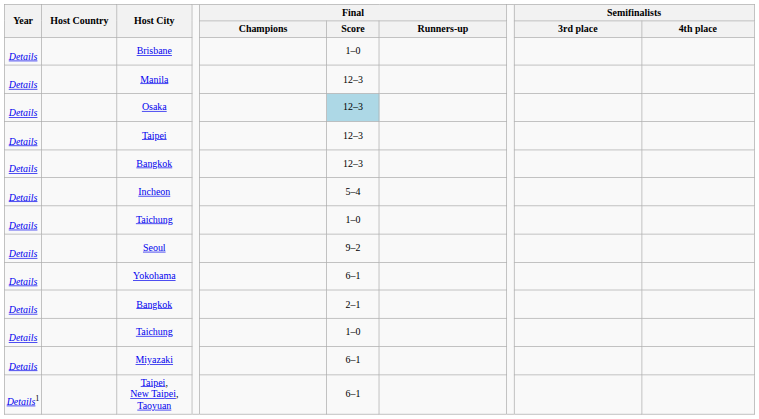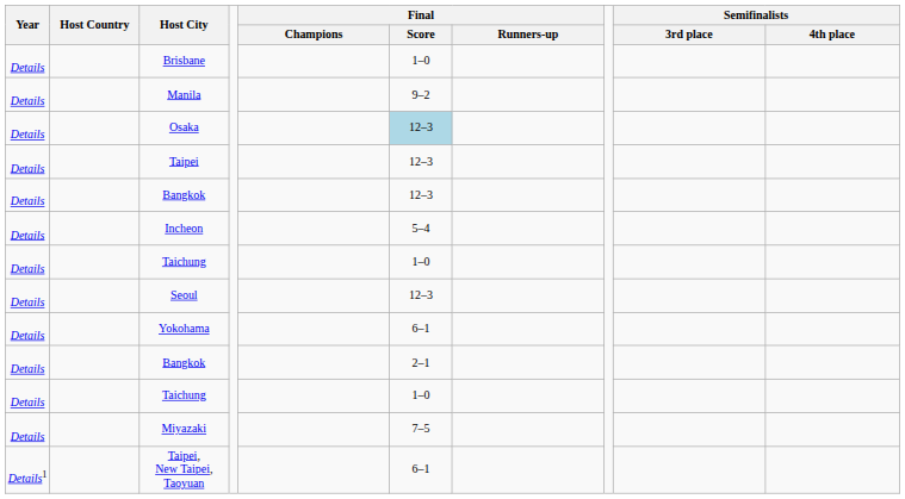 <table class="wikitable" style="font-size:90%; text-align: center;">
 <tr>
 <th rowspan=2 width=5%>Year</th>
 <th rowspan=2 width=10%>Host Country</th>
 <th rowspan=2 width=10%>Host City</th>
 <td width=1% rowspan=15 style="border-top:none;border-bottom:none;"></td>
 <th colspan=3>Final</th>
 <td width=1% rowspan=15 style="border-top:none;border-bottom:none;"></td>
 <th colspan=2>Semifinalists</th>
 </tr>
 <tr>
 <th width=17%>Champions</th>
 <th width=7%>Score</th>
 <th width=17%>Runners-up</th>
 <th width=17%>3rd place</th>
 <th width=17%>4th place</th>
 </tr>
 <tr>
 <td><br><em><a href='#'>Details</a></em></td>
 <td></td>
 <td><a href='#'>Brisbane</a></td>
 <td><strong></strong></td>
 <td>1–0</td>
 <td></td>
 <td></td>
 <td></td>
 </tr>
 <tr>
 <td><br><em><a href='#'>Details</a></em></td>
 <td></td>
 <td><a href='#'>Manila</a></td>
 <td><strong></strong></td>
-<td>12–3</td>
+<td>9–2</td>
 <td></td>
 <td></td>
 <td></td>
 </tr>
 <tr>
 <td><br><em><a href='#'>Details</a></em></td>
 <td></td>
 <td><a href='#'>Osaka</a></td>
 <td><strong></strong></td>
 <td style="background: lightblue;">12–3</td>
 <td></td>
 <td></td>
 <td></td>
 </tr>
 <tr>
 <td><br><em><a href='#'>Details</a></em></td>
 <td></td>
 <td><a href='#'>Taipei</a></td>
 <td><strong></strong></td>
 <td>12–3</td>
 <td></td>
 <td></td>
 <td></td>
 </tr>
 <tr>
 <td><br><em><a href='#'>Details</a></em></td>
 <td></td>
 <td><a href='#'>Bangkok</a></td>
 <td><strong></strong></td>
 <td>12–3</td>
 <td></td>
 <td></td>
 <td></td>
 </tr>
 <tr>
 <td><br><em><a href='#'>Details</a></em></td>
 <td></td>
 <td><a href='#'>Incheon</a></td>
 <td><strong></strong></td>
 <td>5–4</td>
 <td></td>
 <td></td>
 <td></td>
 </tr>
 <tr>
 <td><br><em><a href='#'>Details</a></em></td>
 <td></td>
 <td><a href='#'>Taichung</a></td>
 <td><strong></strong></td>
 <td>1–0</td>
 <td></td>
 <td></td>
 <td></td>
 </tr>
 <tr>
 <td><br><em><a href='#'>Details</a></em></td>
 <td></td>
 <td><a href='#'>Seoul</a></td>
 <td><strong></strong></td>
-<td>9–2</td>
+<td>12–3</td>
 <td></td>
 <td></td>
 <td></td>
 </tr>
 <tr>
 <td><br><em><a href='#'>Details</a></em></td>
 <td></td>
 <td><a href='#'>Yokohama</a></td>
 <td><strong></strong></td>
 <td>6–1</td>
 <td></td>
 <td></td>
 <td></td>
 </tr>
 <tr>
 <td><br><em><a href='#'>Details</a></em></td>
 <td></td>
 <td><a href='#'>Bangkok</a></td>
 <td><strong></strong></td>
 <td>2–1</td>
 <td></td>
 <td></td>
 <td></td>
 </tr>
 <tr>
 <td><br><em><a href='#'>Details</a></em></td>
 <td></td>
 <td><a href='#'>Taichung</a></td>
 <td><strong></strong></td>
 <td>1–0</td>
 <td></td>
 <td></td>
 <td></td>
 </tr>
 <tr>
 <td><br><em><a href='#'>Details</a></em></td>
 <td></td>
 <td><a href='#'>Miyazaki</a></td>
 <td><strong></strong></td>
-<td>6–1</td>
+<td>7–5</td>
 <td></td>
 <td></td>
 <td></td>
 </tr>
 <tr>
 <td><br><em><a href='#'>Details</a></em><sup>1</sup></td>
 <td></td>
 <td><a href='#'>Taipei</a>,<br><a href='#'>New Taipei</a>,<br><a href='#'>Taoyuan</a></td>
 <td><strong></strong></td>
 <td>6–1</td>
 <td></td>
 <td></td>
 <td></td>
 </tr>
 </table>
